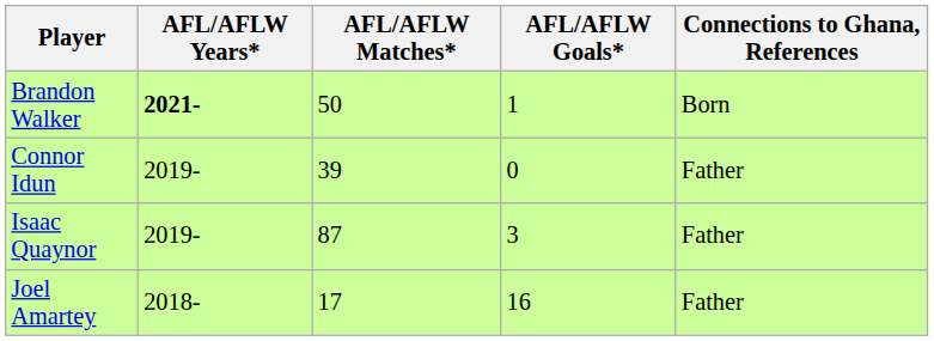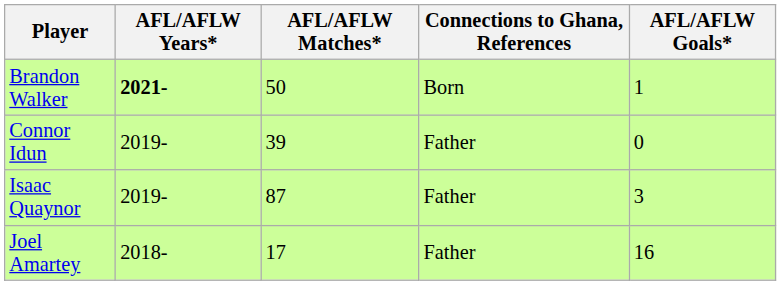 <table class="wikitable sortable">
 <tr>
 <th>Player</th>
 <th>AFL/AFLW Years*</th>
 <th>AFL/AFLW Matches*</th>
+<th>Connections to Ghana, References</th>
 <th>AFL/AFLW Goals*</th>
-<th>Connections to Ghana, References</th>
 </tr>
 <tr bgcolor=#CCFF99>
 <td><a href='#'>Brandon Walker</a></td>
 <td><strong>2021-</strong></td>
 <td>50</td>
+<td>Born</td>
 <td>1</td>
-<td>Born</td>
 </tr>
 <tr bgcolor=#CCFF99>
 <td><a href='#'>Connor Idun</a></td>
 <td>2019-</td>
 <td>39</td>
+<td>Father</td>
 <td>0</td>
-<td>Father</td>
 </tr>
 <tr bgcolor=#CCFF99>
 <td><a href='#'>Isaac Quaynor</a></td>
 <td>2019-</td>
 <td>87</td>
+<td>Father</td>
 <td>3</td>
-<td>Father</td>
 </tr>
 <tr bgcolor=#CCFF99>
 <td><a href='#'>Joel Amartey</a></td>
 <td>2018-</td>
 <td>17</td>
+<td>Father</td>
 <td>16</td>
-<td>Father</td>
 </tr>
 </table>
